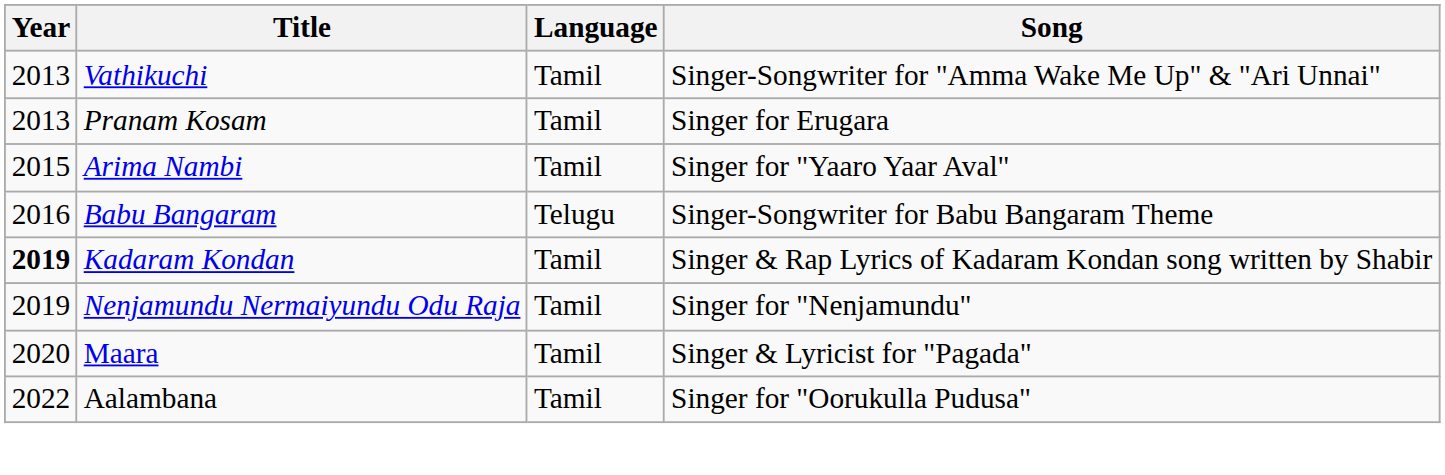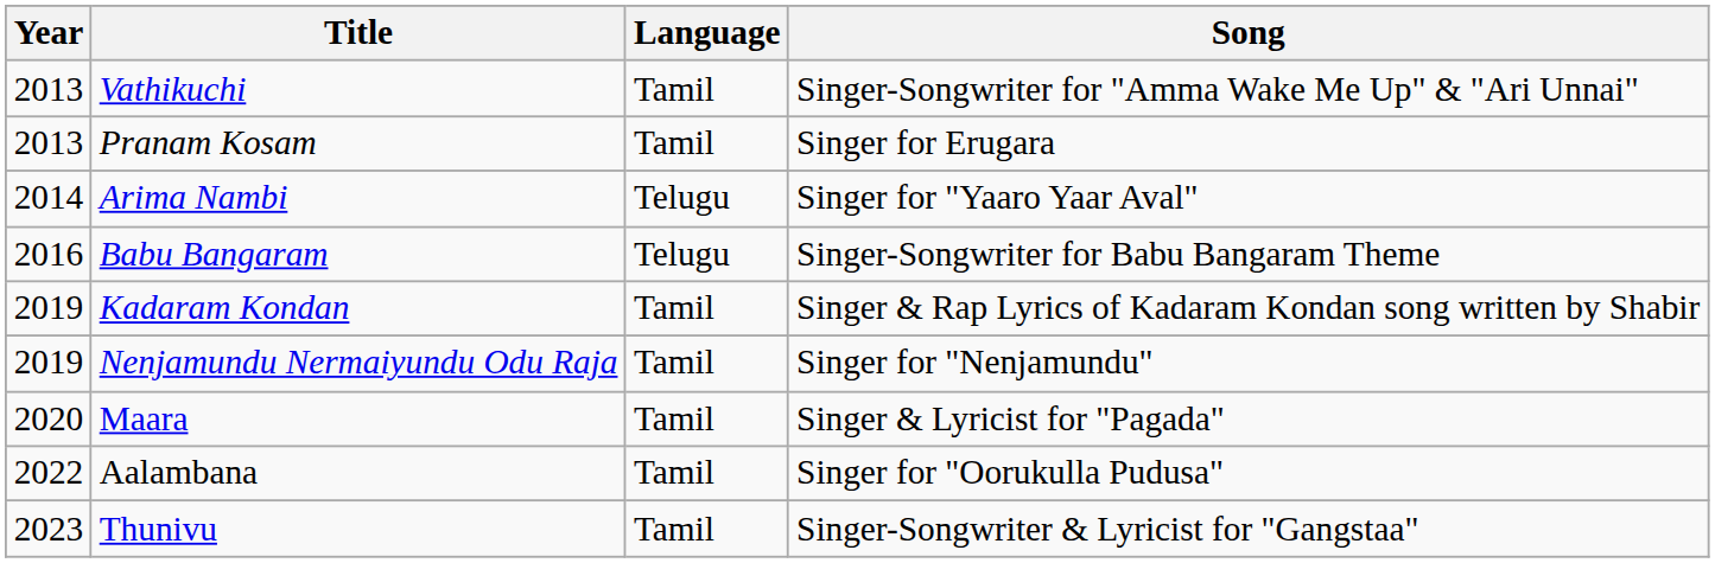 <table class="wikitable">
 <tr>
 <th>Year</th>
 <th>Title</th>
 <th>Language</th>
 <th>Song</th>
 </tr>
 <tr>
 <td>2013</td>
 <td><em><a href='#'>Vathikuchi</a></em></td>
 <td>Tamil</td>
 <td>Singer-Songwriter for "Amma Wake Me Up" & "Ari Unnai"</td>
 </tr>
 <tr>
 <td>2013</td>
 <td><em>Pranam Kosam</em></td>
 <td>Tamil</td>
 <td>Singer for Erugara</td>
 </tr>
 <tr>
-<td>2015</td>
+<td>2014</td>
 <td><em><a href='#'>Arima Nambi</a></em></td>
-<td>Tamil</td>
+<td>Telugu</td>
 <td>Singer for "Yaaro Yaar Aval"</td>
 </tr>
 <tr>
 <td>2016</td>
 <td><em><a href='#'>Babu Bangaram</a></em></td>
 <td>Telugu</td>
 <td>Singer-Songwriter for Babu Bangaram Theme</td>
 </tr>
 <tr>
-<td><strong>2019</strong></td>
+<td>2019</td>
 <td><em><a href='#'>Kadaram Kondan</a></em></td>
 <td>Tamil</td>
 <td>Singer & Rap Lyrics of Kadaram Kondan song written by Shabir</td>
 </tr>
 <tr>
 <td>2019</td>
 <td><em><a href='#'>Nenjamundu Nermaiyundu Odu Raja</a></em></td>
 <td>Tamil</td>
 <td>Singer for "Nenjamundu"</td>
 </tr>
 <tr>
 <td>2020</td>
 <td><a href='#'>Maara</a></td>
 <td>Tamil</td>
 <td>Singer & Lyricist for "Pagada"</td>
 </tr>
 <tr>
 <td>2022</td>
 <td>Aalambana</td>
 <td>Tamil</td>
 <td>Singer for "Oorukulla Pudusa"</td>
 </tr>
+<tr>
+<td>2023</td>
+<td><a href='#'>Thunivu</a></td>
+<td>Tamil</td>
+<td>Singer-Songwriter & Lyricist for "Gangstaa"</td>
+</tr>
 </table>
